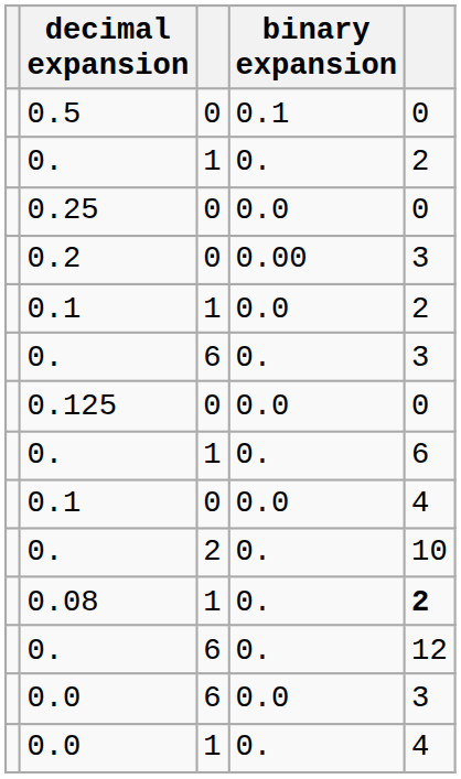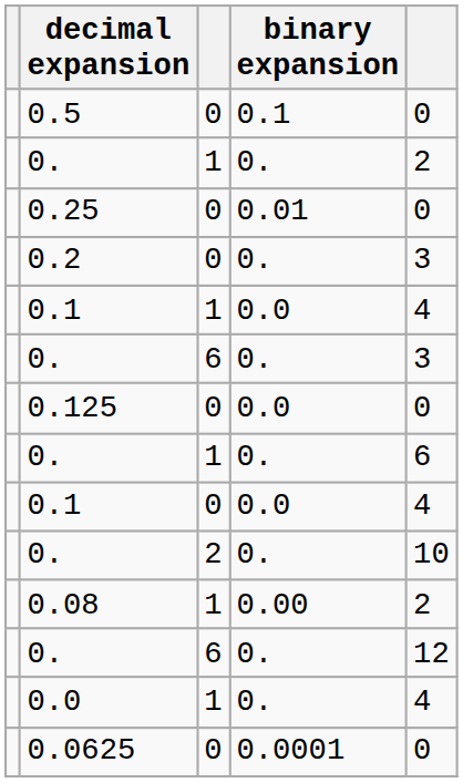 <table class="wikitable">
 <tr>
 <th></th>
 <th>decimal<br>expansion</th>
 <th></th>
 <th>binary<br>expansion</th>
 <th></th>
 </tr>
 <tr>
 <td style="text-align:center"></td>
 <td>0.5</td>
 <td>0</td>
 <td>0.1</td>
 <td>0</td>
 </tr>
 <tr>
 <td style="text-align:center"></td>
 <td>0.</td>
 <td>1</td>
 <td>0.</td>
 <td>2</td>
 </tr>
 <tr>
 <td style="text-align:center"></td>
 <td>0.25</td>
 <td>0</td>
-<td>0.0</td>
+<td>0.01</td>
 <td>0</td>
 </tr>
 <tr>
 <td style="text-align:center"></td>
 <td>0.2</td>
 <td>0</td>
-<td>0.00</td>
+<td>0.</td>
 <td>3</td>
 </tr>
 <tr>
 <td style="text-align:center"></td>
 <td>0.1</td>
 <td>1</td>
 <td>0.0</td>
-<td>2</td>
+<td>4</td>
 </tr>
 <tr>
 <td style="text-align:center"></td>
 <td>0.</td>
 <td>6</td>
 <td>0.</td>
 <td>3</td>
 </tr>
 <tr>
 <td style="text-align:center"></td>
 <td>0.125</td>
 <td>0</td>
 <td>0.0</td>
 <td>0</td>
 </tr>
 <tr>
 <td style="text-align:center"></td>
 <td>0.</td>
 <td>1</td>
 <td>0.</td>
 <td>6</td>
 </tr>
 <tr>
 <td style="text-align:center"></td>
 <td>0.1</td>
 <td>0</td>
 <td>0.0</td>
 <td>4</td>
 </tr>
 <tr>
 <td style="text-align:center"></td>
 <td>0.</td>
 <td>2</td>
 <td>0.</td>
 <td>10</td>
 </tr>
 <tr>
 <td style="text-align:center"></td>
 <td>0.08</td>
 <td>1</td>
-<td>0.</td>
-<td><strong>2</strong></td>
+<td>0.00</td>
+<td>2</td>
 </tr>
 <tr>
 <td style="text-align:center"></td>
 <td>0.</td>
 <td>6</td>
 <td>0.</td>
 <td>12</td>
 </tr>
 <tr>
 <td style="text-align:center"></td>
 <td>0.0</td>
-<td>6</td>
-<td>0.0</td>
-<td>3</td>
-</tr>
-<tr>
-<td style="text-align:center"></td>
-<td>0.0</td>
 <td>1</td>
 <td>0.</td>
 <td>4</td>
 </tr>
+<tr>
+<td style="text-align:center"></td>
+<td>0.0625</td>
+<td>0</td>
+<td>0.0001</td>
+<td>0</td>
+</tr>
 </table>
